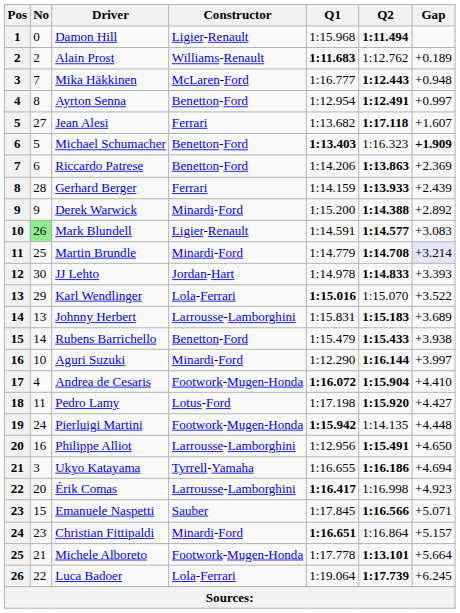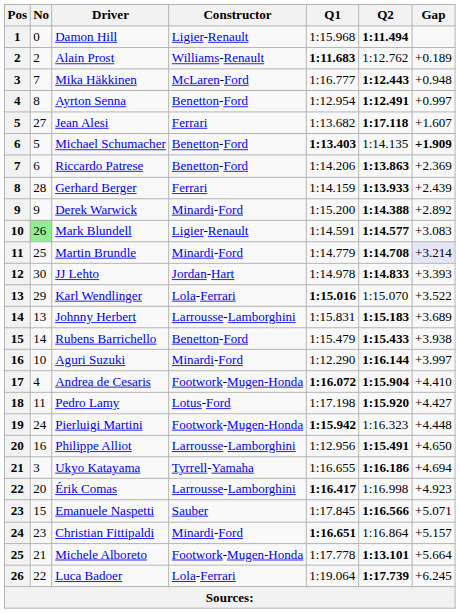 <table class="wikitable sortable" style="font-size: 95%">
 <tr>
 <th>Pos</th>
 <th>No</th>
 <th>Driver</th>
 <th>Constructor</th>
 <th>Q1</th>
 <th>Q2</th>
 <th>Gap</th>
 </tr>
 <tr>
 <th>1</th>
 <td>0</td>
 <td data-sort-value="hil"> <a href='#'>Damon Hill</a></td>
 <td><a href='#'>Ligier</a>-<a href='#'>Renault</a></td>
 <td>1:15.968</td>
 <td><strong>1:11.494</strong></td>
 <td></td>
 </tr>
 <tr>
 <th>2</th>
 <td>2</td>
 <td data-sort-value="pro"> <a href='#'>Alain Prost</a></td>
 <td><a href='#'>Williams</a>-<a href='#'>Renault</a></td>
 <td><strong>1:11.683</strong></td>
 <td>1:12.762</td>
 <td>+0.189</td>
 </tr>
 <tr>
 <th>3</th>
 <td>7</td>
 <td data-sort-value="hak"> <a href='#'>Mika Häkkinen</a></td>
 <td><a href='#'>McLaren</a>-<a href='#'>Ford</a></td>
 <td>1:16.777</td>
 <td><strong>1:12.443</strong></td>
 <td>+0.948</td>
 </tr>
 <tr>
 <th>4</th>
 <td>8</td>
 <td data-sort-value="sen"> <a href='#'>Ayrton Senna</a></td>
 <td><a href='#'>Benetton</a>-<a href='#'>Ford</a></td>
 <td>1:12.954</td>
 <td><strong>1:12.491</strong></td>
 <td>+0.997</td>
 </tr>
 <tr>
 <th>5</th>
 <td>27</td>
 <td data-sort-value="ale"> <a href='#'>Jean Alesi</a></td>
 <td><a href='#'>Ferrari</a></td>
 <td>1:13.682</td>
 <td><strong>1:17.118</strong></td>
 <td>+1.607</td>
 </tr>
 <tr>
 <th>6</th>
 <td>5</td>
 <td data-sort-value="sch"> <a href='#'>Michael Schumacher</a></td>
 <td><a href='#'>Benetton</a>-<a href='#'>Ford</a></td>
 <td><strong>1:13.403</strong></td>
-<td>1:16.323</td>
+<td>1:14.135</td>
 <td><strong>+1.909</strong></td>
 </tr>
 <tr>
 <th>7</th>
 <td>6</td>
 <td data-sort-value="pat"> <a href='#'>Riccardo Patrese</a></td>
 <td><a href='#'>Benetton</a>-<a href='#'>Ford</a></td>
 <td>1:14.206</td>
 <td><strong>1:13.863</strong></td>
 <td>+2.369</td>
 </tr>
 <tr>
 <th>8</th>
 <td>28</td>
 <td data-sort-value="ber"> <a href='#'>Gerhard Berger</a></td>
 <td><a href='#'>Ferrari</a></td>
 <td>1:14.159</td>
 <td><strong>1:13.933</strong></td>
 <td>+2.439</td>
 </tr>
 <tr>
 <th>9</th>
 <td>9</td>
 <td data-sort-value="war"> <a href='#'>Derek Warwick</a></td>
 <td><a href='#'>Minardi</a>-<a href='#'>Ford</a></td>
 <td>1:15.200</td>
 <td><strong>1:14.388</strong></td>
 <td>+2.892</td>
 </tr>
 <tr>
 <th>10</th>
 <td style="background: lightgreen;">26</td>
 <td data-sort-value="blu"> <a href='#'>Mark Blundell</a></td>
 <td><a href='#'>Ligier</a>-<a href='#'>Renault</a></td>
 <td>1:14.591</td>
 <td><strong>1:14.577</strong></td>
 <td>+3.083</td>
 </tr>
 <tr>
 <th>11</th>
 <td>25</td>
 <td data-sort-value="bru"> <a href='#'>Martin Brundle</a></td>
 <td><a href='#'>Minardi</a>-<a href='#'>Ford</a></td>
 <td>1:14.779</td>
 <td><strong>1:14.708</strong></td>
 <td style="background: lavender;">+3.214</td>
 </tr>
 <tr>
 <th>12</th>
 <td>30</td>
 <td data-sort-value="leh"> <a href='#'>JJ Lehto</a></td>
 <td><a href='#'>Jordan</a>-<a href='#'>Hart</a></td>
 <td>1:14.978</td>
 <td><strong>1:14.833</strong></td>
 <td>+3.393</td>
 </tr>
 <tr>
 <th>13</th>
 <td>29</td>
 <td data-sort-value="wen"> <a href='#'>Karl Wendlinger</a></td>
 <td><a href='#'>Lola</a>-<a href='#'>Ferrari</a></td>
 <td><strong>1:15.016</strong></td>
 <td>1:15.070</td>
 <td>+3.522</td>
 </tr>
 <tr>
 <th>14</th>
 <td>13</td>
 <td data-sort-value="her"> <a href='#'>Johnny Herbert</a></td>
 <td><a href='#'>Larrousse</a>-<a href='#'>Lamborghini</a></td>
 <td>1:15.831</td>
 <td><strong>1:15.183</strong></td>
 <td>+3.689</td>
 </tr>
 <tr>
 <th>15</th>
 <td>14</td>
 <td data-sort-value="bar"> <a href='#'>Rubens Barrichello</a></td>
 <td><a href='#'>Benetton</a>-<a href='#'>Ford</a></td>
 <td>1:15.479</td>
 <td><strong>1:15.433</strong></td>
 <td>+3.938</td>
 </tr>
 <tr>
 <th>16</th>
 <td>10</td>
 <td data-sort-value="suz"> <a href='#'>Aguri Suzuki</a></td>
 <td><a href='#'>Minardi</a>-<a href='#'>Ford</a></td>
 <td>1:12.290</td>
 <td><strong>1:16.144</strong></td>
 <td>+3.997</td>
 </tr>
 <tr>
 <th>17</th>
 <td>4</td>
 <td data-sort-value="ces"> <a href='#'>Andrea de Cesaris</a></td>
 <td><a href='#'>Footwork</a>-<a href='#'>Mugen-Honda</a></td>
 <td><strong>1:16.072</strong></td>
 <td><strong>1:15.904</strong></td>
 <td>+4.410</td>
 </tr>
 <tr>
 <th>18</th>
 <td>11</td>
 <td data-sort-value="lam"> <a href='#'>Pedro Lamy</a></td>
 <td><a href='#'>Lotus</a>-<a href='#'>Ford</a></td>
 <td>1:17.198</td>
 <td><strong>1:15.920</strong></td>
 <td>+4.427</td>
 </tr>
 <tr>
 <th>19</th>
 <td>24</td>
 <td data-sort-value="mar"> <a href='#'>Pierluigi Martini</a></td>
 <td><a href='#'>Footwork</a>-<a href='#'>Mugen-Honda</a></td>
 <td><strong>1:15.942</strong></td>
-<td>1:14.135</td>
+<td>1:16.323</td>
 <td>+4.448</td>
 </tr>
 <tr>
 <th>20</th>
 <td>16</td>
 <td data-sort-value="all"> <a href='#'>Philippe Alliot</a></td>
 <td><a href='#'>Larrousse</a>-<a href='#'>Lamborghini</a></td>
 <td>1:12.956</td>
 <td><strong>1:15.491</strong></td>
 <td>+4.650</td>
 </tr>
 <tr>
 <th>21</th>
 <td>3</td>
 <td data-sort-value="kat"> <a href='#'>Ukyo Katayama</a></td>
 <td><a href='#'>Tyrrell</a>-<a href='#'>Yamaha</a></td>
 <td>1:16.655</td>
 <td><strong>1:16.186</strong></td>
 <td>+4.694</td>
 </tr>
 <tr>
 <th>22</th>
 <td>20</td>
 <td data-sort-value="com"> <a href='#'>Érik Comas</a></td>
 <td><a href='#'>Larrousse</a>-<a href='#'>Lamborghini</a></td>
 <td><strong>1:16.417</strong></td>
 <td>1:16.998</td>
 <td>+4.923</td>
 </tr>
 <tr>
 <th>23</th>
 <td>15</td>
 <td data-sort-value="nas"> <a href='#'>Emanuele Naspetti</a></td>
 <td><a href='#'>Sauber</a></td>
 <td>1:17.845</td>
 <td><strong>1:16.566</strong></td>
 <td>+5.071</td>
 </tr>
 <tr>
 <th>24</th>
 <td>23</td>
 <td data-sort-value="fit"> <a href='#'>Christian Fittipaldi</a></td>
 <td><a href='#'>Minardi</a>-<a href='#'>Ford</a></td>
 <td><strong>1:16.651</strong></td>
 <td>1:16.864</td>
 <td>+5.157</td>
 </tr>
 <tr>
 <th>25</th>
 <td>21</td>
 <td data-sort-value="alb"> <a href='#'>Michele Alboreto</a></td>
 <td><a href='#'>Footwork</a>-<a href='#'>Mugen-Honda</a></td>
 <td>1:17.778</td>
 <td><strong>1:13.101</strong></td>
 <td>+5.664</td>
 </tr>
 <tr>
 <th>26</th>
 <td>22</td>
 <td data-sort-value="bad"> <a href='#'>Luca Badoer</a></td>
 <td><a href='#'>Lola</a>-<a href='#'>Ferrari</a></td>
 <td>1:19.064</td>
 <td><strong>1:17.739</strong></td>
 <td>+6.245</td>
 </tr>
 <tr>
 <th colspan="7">Sources:</th>
 </tr>
 </table>
